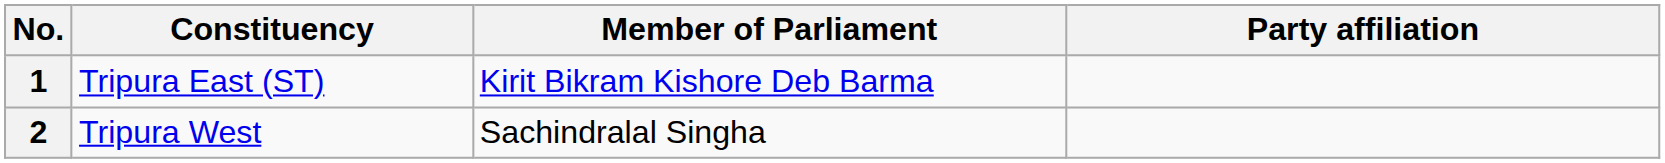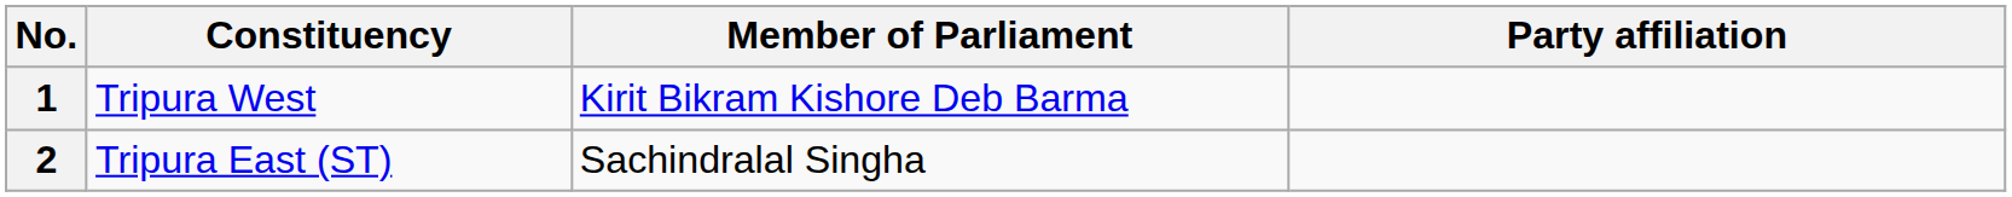 <table class="wikitable">
 <tr style="text-align:center;">
 <th>No.</th>
 <th style="width:12em">Constituency</th>
 <th style="width:18em">Member of Parliament</th>
 <th colspan="2" style="width:18em">Party affiliation</th>
 </tr>
 <tr>
 <th>1</th>
-<td><a href='#'>Tripura East (ST)</a></td>
+<td><a href='#'>Tripura West</a></td>
 <td><a href='#'>Kirit Bikram Kishore Deb Barma</a></td>
 <td></td>
 </tr>
 <tr>
 <th>2</th>
-<td><a href='#'>Tripura West</a></td>
+<td><a href='#'>Tripura East (ST)</a></td>
 <td>Sachindralal Singha</td>
 <td></td>
 </tr>
 </table>
